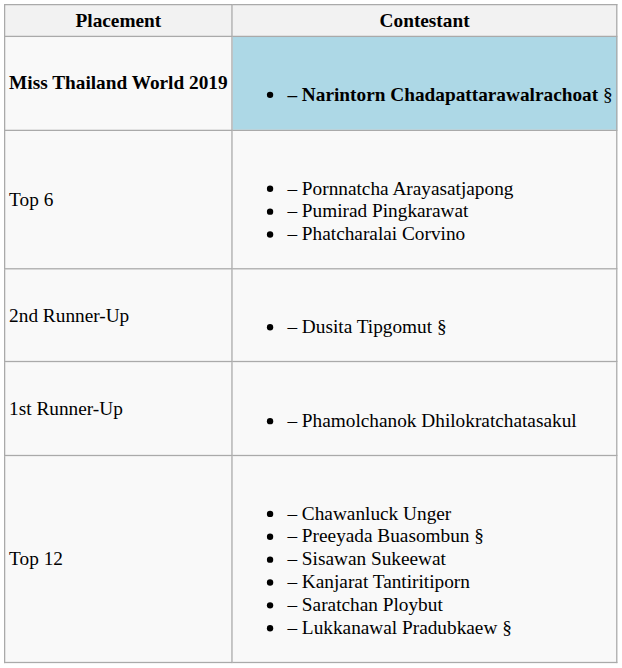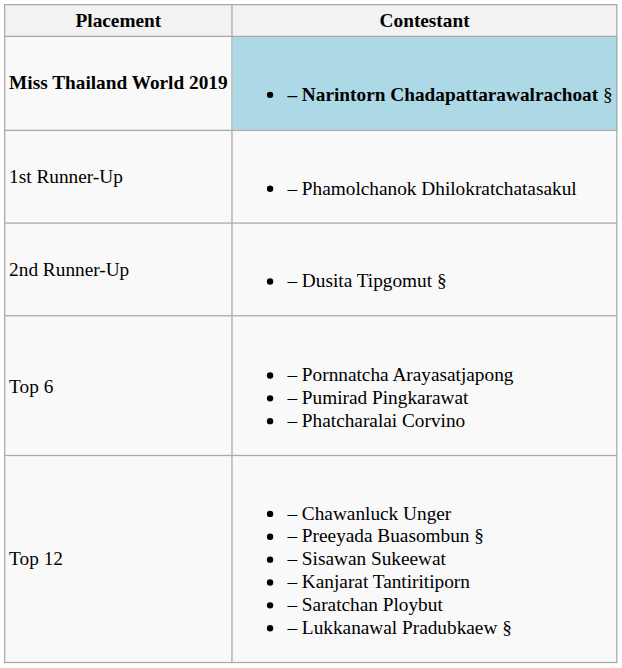 <table class="wikitable sortable" style="font-size: 95%;">
 <tr>
 <th>Placement</th>
 <th>Contestant</th>
 </tr>
 <tr>
 <td><strong>Miss Thailand World 2019</strong></td>
 <td style="background: lightblue;"><br><ul><li><strong> – Narintorn Chadapattarawalrachoat</strong> §</li></ul></td>
 </tr>
 <tr>
-<td>Top 6</td>
-<td><br><ul><li> – Pornnatcha Arayasatjapong</li><li> – Pumirad Pingkarawat</li><li> – Phatcharalai Corvino</li></ul></td>
+<td>1st Runner-Up</td>
+<td><br><ul><li> – Phamolchanok Dhilokratchatasakul</li></ul></td>
 </tr>
 <tr>
 <td>2nd Runner-Up</td>
 <td><br><ul><li> – Dusita Tipgomut §</li></ul></td>
 </tr>
 <tr>
-<td>1st Runner-Up</td>
-<td><br><ul><li> – Phamolchanok Dhilokratchatasakul</li></ul></td>
+<td>Top 6</td>
+<td><br><ul><li> – Pornnatcha Arayasatjapong</li><li> – Pumirad Pingkarawat</li><li> – Phatcharalai Corvino</li></ul></td>
 </tr>
 <tr>
 <td>Top 12</td>
 <td><br><ul><li> – Chawanluck Unger</li><li> – Preeyada Buasombun §</li><li> – Sisawan Sukeewat</li><li> – Kanjarat Tantiritiporn</li><li> – Saratchan Ploybut</li><li> – Lukkanawal Pradubkaew §</li></ul></td>
 </tr>
 </table>
